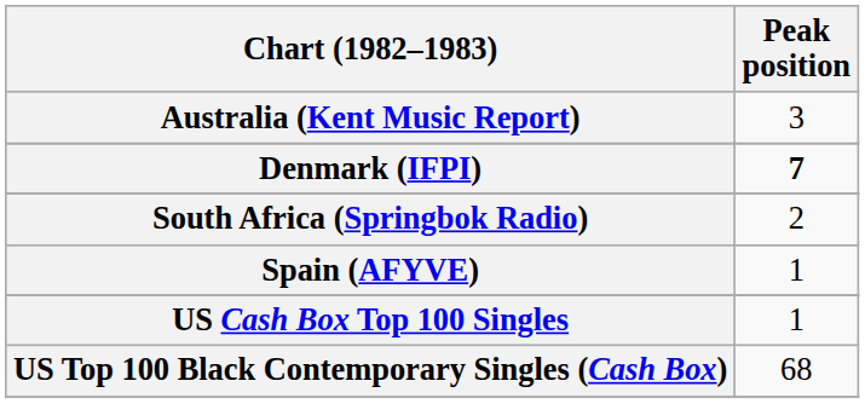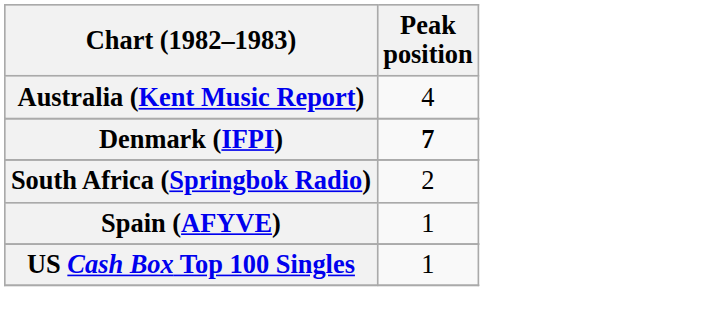 <table class="wikitable sortable plainrowheaders" style="text-align:center">
 <tr>
 <th scope="col">Chart (1982–1983)</th>
 <th scope="col">Peak<br>position</th>
 </tr>
 <tr>
 <th scope="row">Australia (<a href='#'>Kent Music Report</a>)</th>
-<td>3</td>
+<td>4</td>
 </tr>
 <tr>
 </tr>
 <tr>
 </tr>
 <tr>
 </tr>
 <tr>
 <th scope="row">Denmark (<a href='#'>IFPI</a>)</th>
 <td><strong>7</strong></td>
 </tr>
 <tr>
 </tr>
 <tr>
 </tr>
 <tr>
 </tr>
 <tr>
 </tr>
 <tr>
 </tr>
 <tr>
 <th scope="row">South Africa (<a href='#'>Springbok Radio</a>)</th>
 <td>2</td>
 </tr>
 <tr>
 <th scope="row">Spain (<a href='#'>AFYVE</a>)</th>
 <td>1</td>
 </tr>
 <tr>
 </tr>
 <tr>
 </tr>
 <tr>
 </tr>
 <tr>
 </tr>
 <tr>
 </tr>
 <tr>
 </tr>
 <tr>
 </tr>
 <tr>
 </tr>
 <tr>
 <th scope="row">US <a href='#'><em>Cash Box</em> Top 100 Singles</a></th>
 <td>1</td>
 </tr>
 <tr>
-<th scope="row">US Top 100 Black Contemporary Singles (<em><a href='#'>Cash Box</a></em>)</th>
-<td>68</td>
-</tr>
-<tr>
 </tr>
 </table>
